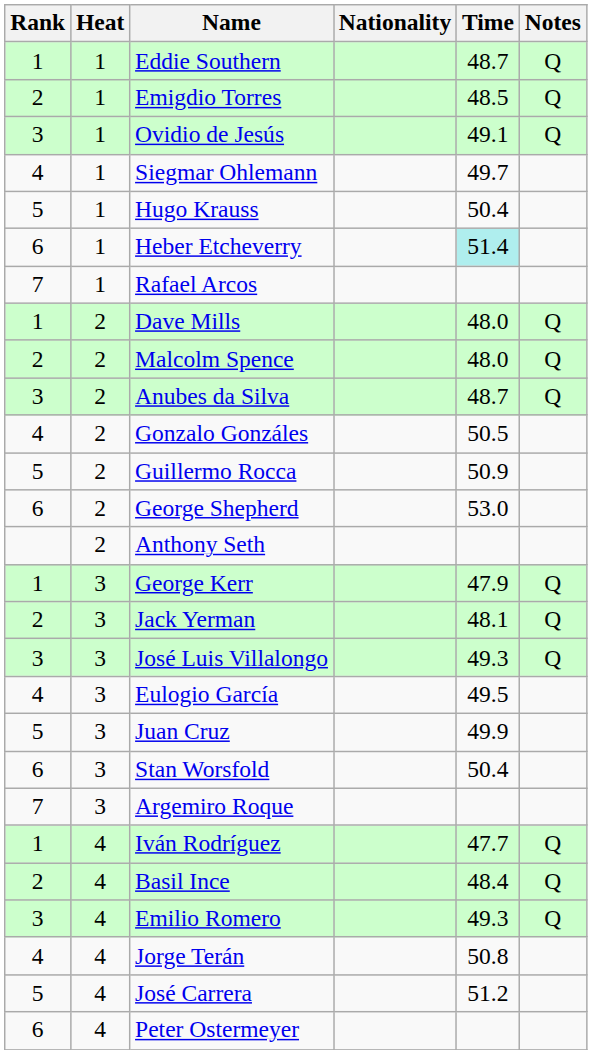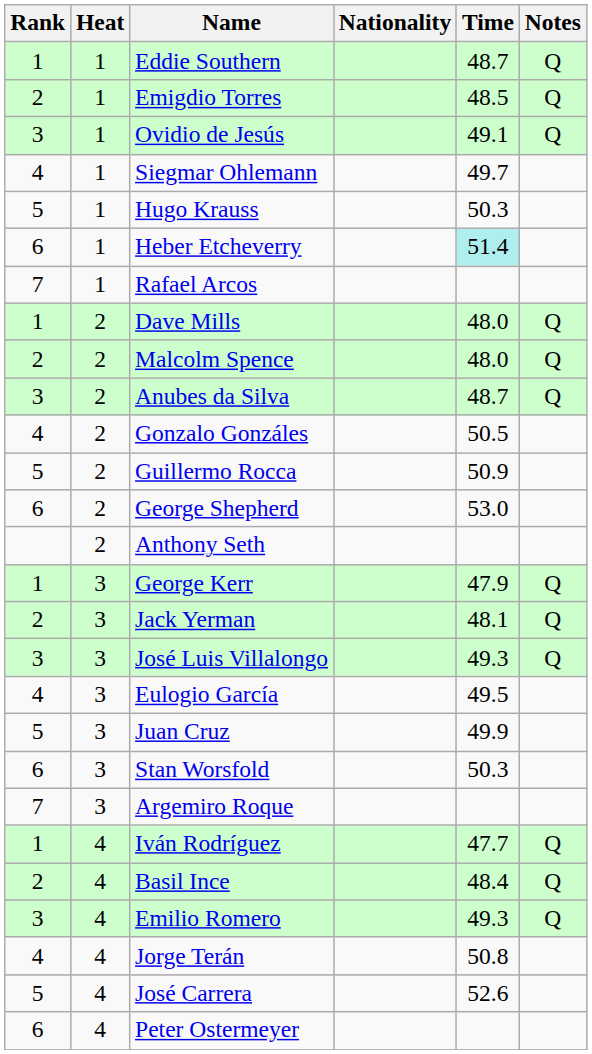 <table class="wikitable sortable" style="text-align:center">
 <tr>
 <th>Rank</th>
 <th>Heat</th>
 <th>Name</th>
 <th>Nationality</th>
 <th>Time</th>
 <th>Notes</th>
 </tr>
 <tr bgcolor=ccffcc>
 <td>1</td>
 <td>1</td>
 <td align=left><a href='#'>Eddie Southern</a></td>
 <td align=left></td>
 <td>48.7</td>
 <td>Q</td>
 </tr>
 <tr bgcolor=ccffcc>
 <td>2</td>
 <td>1</td>
 <td align=left><a href='#'>Emigdio Torres</a></td>
 <td align=left></td>
 <td>48.5</td>
 <td>Q</td>
 </tr>
 <tr bgcolor=ccffcc>
 <td>3</td>
 <td>1</td>
 <td align=left><a href='#'>Ovidio de Jesús</a></td>
 <td align=left></td>
 <td>49.1</td>
 <td>Q</td>
 </tr>
 <tr>
 <td>4</td>
 <td>1</td>
 <td align=left><a href='#'>Siegmar Ohlemann</a></td>
 <td align=left></td>
 <td>49.7</td>
 <td></td>
 </tr>
 <tr>
 <td>5</td>
 <td>1</td>
 <td align=left><a href='#'>Hugo Krauss</a></td>
 <td align=left></td>
-<td>50.4</td>
+<td>50.3</td>
 <td></td>
 </tr>
 <tr>
 <td>6</td>
 <td>1</td>
 <td align=left><a href='#'>Heber Etcheverry</a></td>
 <td align=left></td>
 <td style="background: paleturquoise;">51.4</td>
 <td></td>
 </tr>
 <tr>
 <td>7</td>
 <td>1</td>
 <td align=left><a href='#'>Rafael Arcos</a></td>
 <td align=left></td>
 <td></td>
 <td></td>
 </tr>
 <tr bgcolor=ccffcc>
 <td>1</td>
 <td>2</td>
 <td align=left><a href='#'>Dave Mills</a></td>
 <td align=left></td>
 <td>48.0</td>
 <td>Q</td>
 </tr>
 <tr bgcolor=ccffcc>
 <td>2</td>
 <td>2</td>
 <td align=left><a href='#'>Malcolm Spence</a></td>
 <td align=left></td>
 <td>48.0</td>
 <td>Q</td>
 </tr>
 <tr bgcolor=ccffcc>
 <td>3</td>
 <td>2</td>
 <td align=left><a href='#'>Anubes da Silva</a></td>
 <td align=left></td>
 <td>48.7</td>
 <td>Q</td>
 </tr>
 <tr>
 <td>4</td>
 <td>2</td>
 <td align=left><a href='#'>Gonzalo Gonzáles</a></td>
 <td align=left></td>
 <td>50.5</td>
 <td></td>
 </tr>
 <tr>
 <td>5</td>
 <td>2</td>
 <td align=left><a href='#'>Guillermo Rocca</a></td>
 <td align=left></td>
 <td>50.9</td>
 <td></td>
 </tr>
 <tr>
 <td>6</td>
 <td>2</td>
 <td align=left><a href='#'>George Shepherd</a></td>
 <td align=left></td>
 <td>53.0</td>
 <td></td>
 </tr>
 <tr>
 <td></td>
 <td>2</td>
 <td align=left><a href='#'>Anthony Seth</a></td>
 <td align=left></td>
 <td></td>
 <td></td>
 </tr>
 <tr bgcolor=ccffcc>
 <td>1</td>
 <td>3</td>
 <td align=left><a href='#'>George Kerr</a></td>
 <td align=left></td>
 <td>47.9</td>
 <td>Q</td>
 </tr>
 <tr bgcolor=ccffcc>
 <td>2</td>
 <td>3</td>
 <td align=left><a href='#'>Jack Yerman</a></td>
 <td align=left></td>
 <td>48.1</td>
 <td>Q</td>
 </tr>
 <tr bgcolor=ccffcc>
 <td>3</td>
 <td>3</td>
 <td align=left><a href='#'>José Luis Villalongo</a></td>
 <td align=left></td>
 <td>49.3</td>
 <td>Q</td>
 </tr>
 <tr>
 <td>4</td>
 <td>3</td>
 <td align=left><a href='#'>Eulogio García</a></td>
 <td align=left></td>
 <td>49.5</td>
 <td></td>
 </tr>
 <tr>
 <td>5</td>
 <td>3</td>
 <td align=left><a href='#'>Juan Cruz</a></td>
 <td align=left></td>
 <td>49.9</td>
 <td></td>
 </tr>
 <tr>
 <td>6</td>
 <td>3</td>
 <td align=left><a href='#'>Stan Worsfold</a></td>
 <td align=left></td>
-<td>50.4</td>
+<td>50.3</td>
 <td></td>
 </tr>
 <tr>
 <td>7</td>
 <td>3</td>
 <td align=left><a href='#'>Argemiro Roque</a></td>
 <td align=left></td>
 <td></td>
 <td></td>
 </tr>
 <tr bgcolor=ccffcc>
 <td>1</td>
 <td>4</td>
 <td align=left><a href='#'>Iván Rodríguez</a></td>
 <td align=left></td>
 <td>47.7</td>
 <td>Q</td>
 </tr>
 <tr bgcolor=ccffcc>
 <td>2</td>
 <td>4</td>
 <td align=left><a href='#'>Basil Ince</a></td>
 <td align=left></td>
 <td>48.4</td>
 <td>Q</td>
 </tr>
 <tr bgcolor=ccffcc>
 <td>3</td>
 <td>4</td>
 <td align=left><a href='#'>Emilio Romero</a></td>
 <td align=left></td>
 <td>49.3</td>
 <td>Q</td>
 </tr>
 <tr>
 <td>4</td>
 <td>4</td>
 <td align=left><a href='#'>Jorge Terán</a></td>
 <td align=left></td>
 <td>50.8</td>
 <td></td>
 </tr>
 <tr>
 <td>5</td>
 <td>4</td>
 <td align=left><a href='#'>José Carrera</a></td>
 <td align=left></td>
-<td>51.2</td>
+<td>52.6</td>
 <td></td>
 </tr>
 <tr>
 <td>6</td>
 <td>4</td>
 <td align=left><a href='#'>Peter Ostermeyer</a></td>
 <td align=left></td>
 <td></td>
 <td></td>
 </tr>
 </table>
